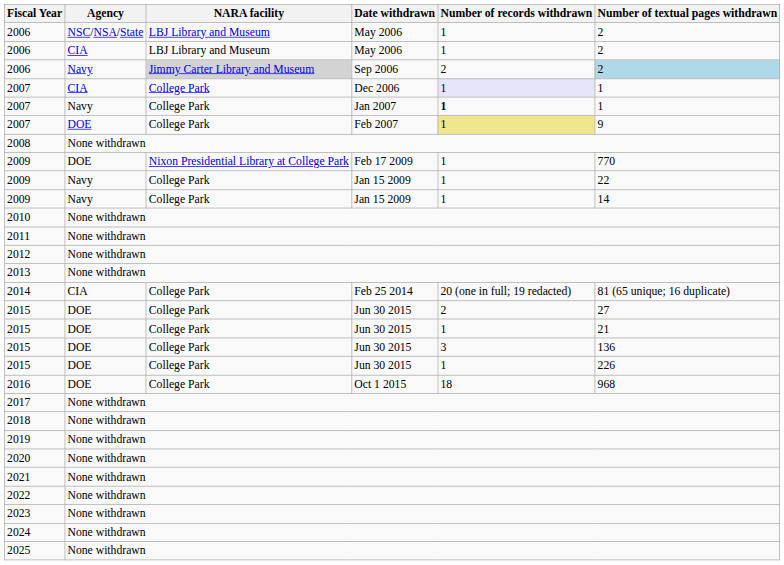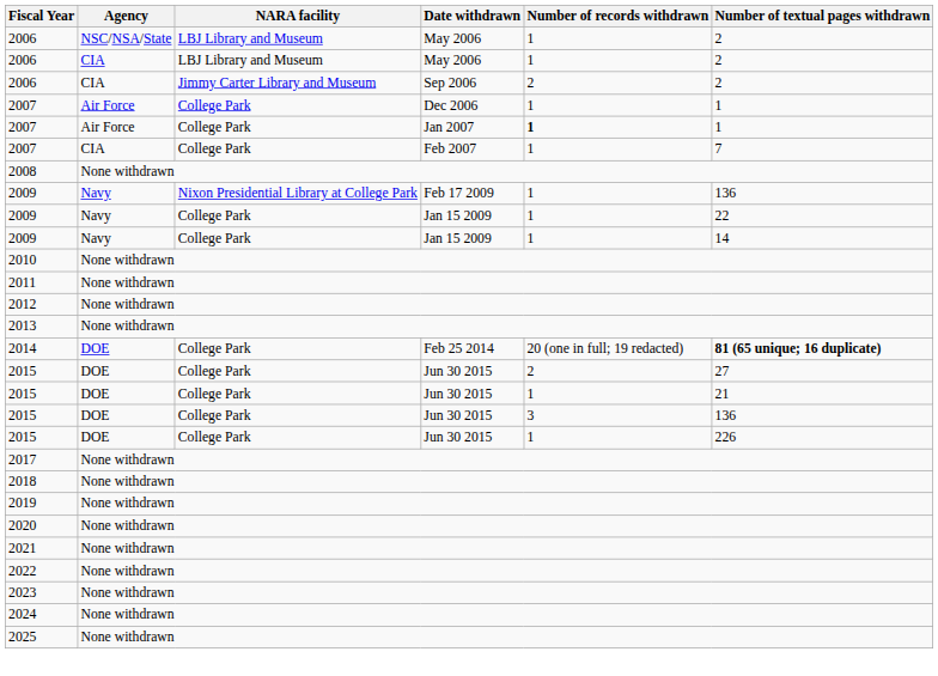 <table class="wikitable">
 <tr>
 <th>Fiscal Year</th>
 <th>Agency</th>
 <th>NARA facility</th>
 <th>Date withdrawn</th>
 <th>Number of records withdrawn</th>
 <th>Number of textual pages withdrawn</th>
 </tr>
 <tr>
 <td>2006</td>
 <td><a href='#'>NSC</a>/<a href='#'>NSA</a>/<a href='#'>State</a></td>
 <td><a href='#'>LBJ Library and Museum</a></td>
 <td>May 2006</td>
 <td>1</td>
 <td>2</td>
 </tr>
 <tr>
 <td>2006</td>
 <td><a href='#'>CIA</a></td>
 <td>LBJ Library and Museum</td>
 <td>May 2006</td>
 <td>1</td>
 <td>2</td>
 </tr>
 <tr>
 <td>2006</td>
-<td><a href='#'>Navy</a></td>
-<td style="background: lightgrey;"><a href='#'>Jimmy Carter Library and Museum</a></td>
+<td>CIA</td>
+<td><a href='#'>Jimmy Carter Library and Museum</a></td>
 <td>Sep 2006</td>
 <td>2</td>
-<td style="background: lightblue;">2</td>
+<td>2</td>
 </tr>
 <tr>
 <td>2007</td>
-<td><a href='#'>CIA</a></td>
+<td><a href='#'>Air Force</a></td>
 <td><a href='#'>College Park</a></td>
 <td>Dec 2006</td>
-<td style="background: lavender;">1</td>
+<td>1</td>
 <td>1</td>
 </tr>
 <tr>
 <td>2007</td>
-<td>Navy</td>
+<td>Air Force</td>
 <td>College Park</td>
 <td>Jan 2007</td>
 <td><strong>1</strong></td>
 <td>1</td>
 </tr>
 <tr>
 <td>2007</td>
-<td><a href='#'>DOE</a></td>
+<td>CIA</td>
 <td>College Park</td>
 <td>Feb 2007</td>
-<td style="background: khaki;">1</td>
-<td>9</td>
+<td>1</td>
+<td>7</td>
 </tr>
 <tr>
 <td>2008</td>
 <td colspan="5">None withdrawn</td>
 </tr>
 <tr>
 <td>2009</td>
-<td>DOE</td>
+<td><a href='#'>Navy</a></td>
 <td><a href='#'>Nixon Presidential Library at College Park</a></td>
 <td>Feb 17 2009</td>
 <td>1</td>
-<td>770</td>
+<td>136</td>
 </tr>
 <tr>
 <td>2009</td>
 <td>Navy</td>
 <td>College Park</td>
 <td>Jan 15 2009</td>
 <td>1</td>
 <td>22</td>
 </tr>
 <tr>
 <td>2009</td>
 <td>Navy</td>
 <td>College Park</td>
 <td>Jan 15 2009</td>
 <td>1</td>
 <td>14</td>
 </tr>
 <tr>
 <td>2010</td>
 <td colspan="5">None withdrawn</td>
 </tr>
 <tr>
 <td>2011</td>
 <td colspan="5">None withdrawn</td>
 </tr>
 <tr>
 <td>2012</td>
 <td colspan="5">None withdrawn</td>
 </tr>
 <tr>
 <td>2013</td>
 <td colspan="5">None withdrawn</td>
 </tr>
 <tr>
 <td>2014</td>
-<td>CIA</td>
+<td><a href='#'>DOE</a></td>
 <td>College Park</td>
 <td>Feb 25 2014</td>
 <td>20 (one in full; 19 redacted)</td>
-<td>81 (65 unique; 16 duplicate)</td>
+<td><strong>81 (65 unique; 16 duplicate)</strong></td>
 </tr>
 <tr>
 <td>2015</td>
 <td>DOE</td>
 <td>College Park</td>
 <td>Jun 30 2015</td>
 <td>2</td>
 <td>27</td>
 </tr>
 <tr>
 <td>2015</td>
 <td>DOE</td>
 <td>College Park</td>
 <td>Jun 30 2015</td>
 <td>1</td>
 <td>21</td>
 </tr>
 <tr>
 <td>2015</td>
 <td>DOE</td>
 <td>College Park</td>
 <td>Jun 30 2015</td>
 <td>3</td>
 <td>136</td>
 </tr>
 <tr>
 <td>2015</td>
 <td>DOE</td>
 <td>College Park</td>
 <td>Jun 30 2015</td>
 <td>1</td>
 <td>226</td>
-</tr>
-<tr>
-<td>2016</td>
-<td>DOE</td>
-<td>College Park</td>
-<td>Oct 1 2015</td>
-<td>18</td>
-<td>968</td>
 </tr>
 <tr>
 <td>2017</td>
 <td colspan="5">None withdrawn</td>
 </tr>
 <tr>
 <td>2018</td>
 <td colspan="5">None withdrawn</td>
 </tr>
 <tr>
 <td>2019</td>
 <td colspan="5">None withdrawn</td>
 </tr>
 <tr>
 <td>2020</td>
 <td colspan="5">None withdrawn</td>
 </tr>
 <tr>
 <td>2021</td>
 <td colspan="5">None withdrawn</td>
 </tr>
 <tr>
 <td>2022</td>
 <td colspan="5">None withdrawn</td>
 </tr>
 <tr>
 <td>2023</td>
 <td colspan="5">None withdrawn</td>
 </tr>
 <tr>
 <td>2024</td>
 <td colspan="5">None withdrawn</td>
 </tr>
 <tr>
 <td>2025</td>
 <td Colspan="5">None withdrawn</td>
 </tr>
 </table>
